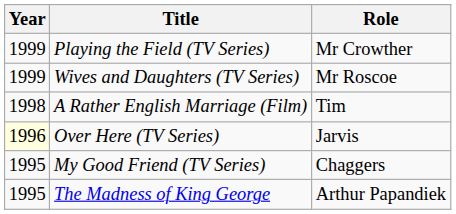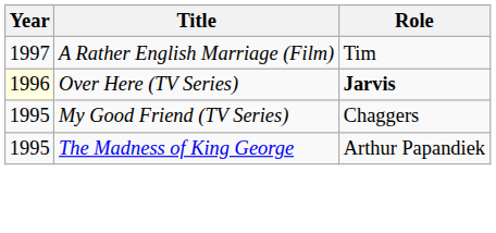 <table class="wikitable sortable">
 <tr>
 <th>Year</th>
 <th>Title</th>
 <th>Role</th>
 </tr>
 <tr>
-<td>1999</td>
-<td><em>Playing the Field (TV Series)</em></td>
-<td>Mr Crowther</td>
-</tr>
-<tr>
-<td>1999</td>
-<td><em>Wives and Daughters (TV Series)</em></td>
-<td>Mr Roscoe</td>
-</tr>
-<tr>
-<td>1998</td>
+<td>1997</td>
 <td><em>A Rather English Marriage (Film)</em></td>
 <td>Tim</td>
 </tr>
 <tr>
 <td style="background: lightyellow;">1996</td>
 <td><em>Over Here (TV Series)</em></td>
-<td>Jarvis</td>
+<td><strong>Jarvis</strong></td>
 </tr>
 <tr>
 <td>1995</td>
 <td><em>My Good Friend (TV Series)</em></td>
 <td>Chaggers</td>
 </tr>
 <tr>
 <td>1995</td>
 <td><em><a href='#'>The Madness of King George</a></em></td>
 <td>Arthur Papandiek</td>
 </tr>
 </table>
